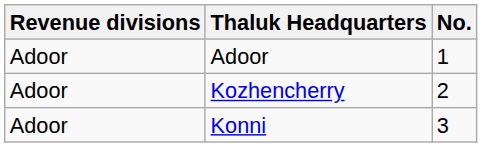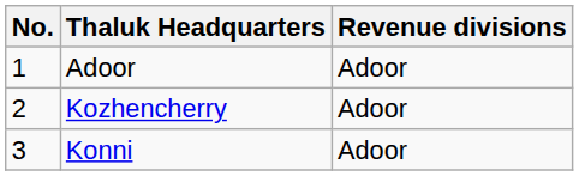 <table class="wikitable" style="font-size:95%;">
 <tr>
+<th>No.</th>
+<th>Thaluk Headquarters</th>
 <th>Revenue divisions</th>
-<th>Thaluk Headquarters</th>
-<th>No.</th>
 </tr>
 <tr>
+<td>1</td>
 <td>Adoor</td>
 <td>Adoor</td>
-<td>1</td>
 </tr>
 <tr>
+<td>2</td>
+<td><a href='#'>Kozhencherry</a></td>
 <td>Adoor</td>
-<td><a href='#'>Kozhencherry</a></td>
-<td>2</td>
 </tr>
 <tr>
+<td>3</td>
+<td><a href='#'>Konni</a></td>
 <td>Adoor</td>
-<td><a href='#'>Konni</a></td>
-<td>3</td>
 </tr>
 </table>
